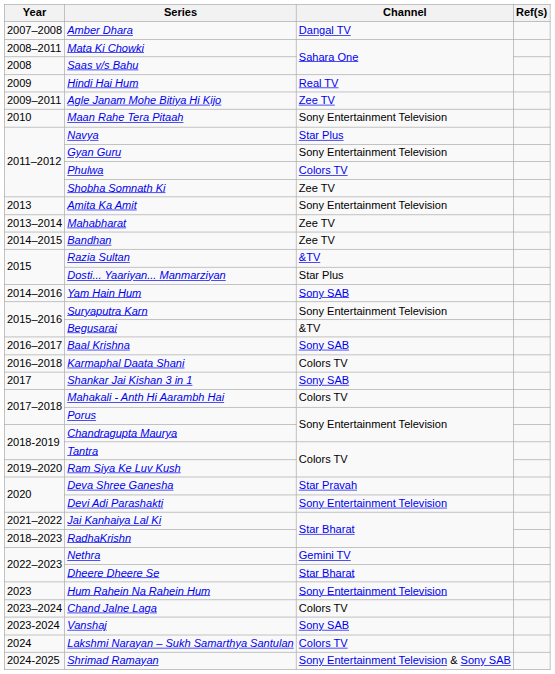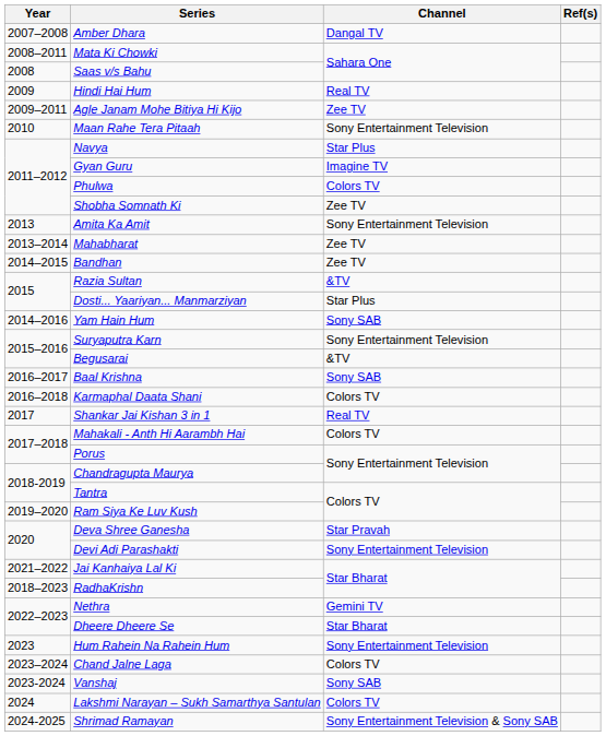 <table class="wikitable">
 <tr>
 <th>Year</th>
 <th>Series</th>
 <th>Channel</th>
 <th>Ref(s)</th>
 </tr>
 <tr>
 <td>2007–2008</td>
 <td><em><a href='#'>Amber Dhara</a></em></td>
 <td><a href='#'>Dangal TV</a></td>
 <td></td>
 </tr>
 <tr>
 <td>2008–2011</td>
 <td><em><a href='#'>Mata Ki Chowki</a></em></td>
 <td rowspan="2"><a href='#'>Sahara One</a></td>
 <td></td>
 </tr>
 <tr>
 <td>2008</td>
 <td><em><a href='#'>Saas v/s Bahu</a></em></td>
 <td></td>
 </tr>
 <tr>
 <td>2009</td>
 <td><em><a href='#'>Hindi Hai Hum</a></em></td>
 <td><a href='#'>Real TV</a></td>
 <td></td>
 </tr>
 <tr>
 <td>2009–2011</td>
 <td><em><a href='#'>Agle Janam Mohe Bitiya Hi Kijo</a></em></td>
 <td><a href='#'>Zee TV</a></td>
 <td></td>
 </tr>
 <tr>
 <td>2010</td>
 <td><em><a href='#'>Maan Rahe Tera Pitaah</a></em></td>
 <td>Sony Entertainment Television</td>
 <td></td>
 </tr>
 <tr>
 <td rowspan="4">2011–2012</td>
 <td><em><a href='#'>Navya</a></em></td>
 <td><a href='#'>Star Plus</a></td>
 <td></td>
 </tr>
 <tr>
 <td><em><a href='#'>Gyan Guru</a></em></td>
-<td>Sony Entertainment Television</td>
+<td><a href='#'>Imagine TV</a></td>
 <td></td>
 </tr>
 <tr>
 <td><em><a href='#'>Phulwa</a></em></td>
 <td><a href='#'>Colors TV</a></td>
 <td></td>
 </tr>
 <tr>
 <td><em><a href='#'>Shobha Somnath Ki</a></em></td>
 <td>Zee TV</td>
 <td></td>
 </tr>
 <tr>
 <td>2013</td>
 <td><em> <a href='#'>Amita Ka Amit</a></em></td>
 <td>Sony Entertainment Television</td>
 <td></td>
 </tr>
 <tr>
 <td>2013–2014</td>
 <td><em><a href='#'>Mahabharat</a></em></td>
 <td>Zee TV</td>
 <td></td>
 </tr>
 <tr>
 <td>2014–2015</td>
 <td><em><a href='#'>Bandhan</a></em></td>
 <td>Zee TV</td>
 <td></td>
 </tr>
 <tr>
 <td rowspan="2">2015</td>
 <td><em><a href='#'>Razia Sultan</a></em></td>
 <td><a href='#'>&TV</a></td>
 <td></td>
 </tr>
 <tr>
 <td><em><a href='#'>Dosti... Yaariyan... Manmarziyan</a></em></td>
 <td>Star Plus</td>
 <td></td>
 </tr>
 <tr>
 <td>2014–2016</td>
 <td><em><a href='#'>Yam Hain Hum</a></em></td>
 <td><a href='#'>Sony SAB</a></td>
 <td></td>
 </tr>
 <tr>
 <td rowspan="2">2015–2016</td>
 <td><em><a href='#'>Suryaputra Karn</a></em></td>
 <td>Sony Entertainment Television</td>
 <td></td>
 </tr>
 <tr>
 <td><em><a href='#'>Begusarai</a></em></td>
 <td>&TV</td>
 <td></td>
 </tr>
 <tr>
 <td>2016–2017</td>
 <td><em><a href='#'>Baal Krishna</a></em></td>
 <td><a href='#'>Sony SAB</a></td>
 <td></td>
 </tr>
 <tr>
 <td>2016–2018</td>
 <td><em><a href='#'>Karmaphal Daata Shani</a></em></td>
 <td>Colors TV</td>
 <td></td>
 </tr>
 <tr>
 <td>2017</td>
 <td><em><a href='#'>Shankar Jai Kishan 3 in 1</a></em></td>
-<td><a href='#'>Sony SAB</a></td>
+<td><a href='#'>Real TV</a></td>
 <td></td>
 </tr>
 <tr>
 <td rowspan="2">2017–2018</td>
 <td><em><a href='#'>Mahakali - Anth Hi Aarambh Hai</a></em></td>
 <td>Colors TV</td>
 <td></td>
 </tr>
 <tr>
 <td><em><a href='#'>Porus</a></em></td>
 <td rowspan="2">Sony Entertainment Television</td>
 <td></td>
 </tr>
 <tr>
 <td rowspan="2">2018-2019</td>
 <td><em><a href='#'>Chandragupta Maurya</a></em></td>
 <td></td>
 </tr>
 <tr>
 <td><em><a href='#'>Tantra</a></em></td>
 <td rowspan="2">Colors TV</td>
 <td></td>
 </tr>
 <tr>
 <td>2019–2020</td>
 <td><em><a href='#'>Ram Siya Ke Luv Kush</a></em></td>
 <td></td>
 </tr>
 <tr>
 <td rowspan="2">2020</td>
 <td><em><a href='#'>Deva Shree Ganesha</a> </em></td>
 <td><a href='#'>Star Pravah</a></td>
 <td></td>
 </tr>
 <tr>
 <td><em><a href='#'>Devi Adi Parashakti</a></em></td>
 <td><a href='#'>Sony Entertainment Television</a></td>
 <td></td>
 </tr>
 <tr>
 <td>2021–2022</td>
 <td><a href='#'><em>Jai Kanhaiya Lal Ki</em></a></td>
 <td rowspan="2"><a href='#'>Star Bharat</a></td>
 <td></td>
 </tr>
 <tr>
 <td>2018–2023</td>
 <td><em><a href='#'>RadhaKrishn</a></em></td>
 <td></td>
 </tr>
 <tr>
 <td rowspan="2">2022–2023</td>
 <td><a href='#'><em>Nethra</em></a></td>
 <td><a href='#'>Gemini TV</a></td>
 <td></td>
 </tr>
 <tr>
 <td><em><a href='#'>Dheere Dheere Se</a></em></td>
 <td><a href='#'>Star Bharat</a></td>
 <td></td>
 </tr>
 <tr>
 <td>2023</td>
 <td><em><a href='#'>Hum Rahein Na Rahein Hum</a></em></td>
 <td><a href='#'>Sony Entertainment Television</a></td>
 <td></td>
 </tr>
 <tr>
 <td>2023–2024</td>
 <td><em><a href='#'>Chand Jalne Laga</a></em></td>
 <td>Colors TV</td>
 <td></td>
 </tr>
 <tr>
 <td>2023-2024</td>
 <td><em><a href='#'>Vanshaj</a></em></td>
 <td><a href='#'>Sony SAB</a></td>
 <td></td>
 </tr>
 <tr>
 <td>2024</td>
 <td><em><a href='#'>Lakshmi Narayan – Sukh Samarthya Santulan</a></em></td>
 <td><a href='#'>Colors TV</a></td>
 <td></td>
 </tr>
 <tr>
 <td>2024-2025</td>
 <td><em><a href='#'>Shrimad Ramayan</a></em></td>
 <td><a href='#'>Sony Entertainment Television</a> & <a href='#'>Sony SAB</a></td>
 <td></td>
 </tr>
 </table>
